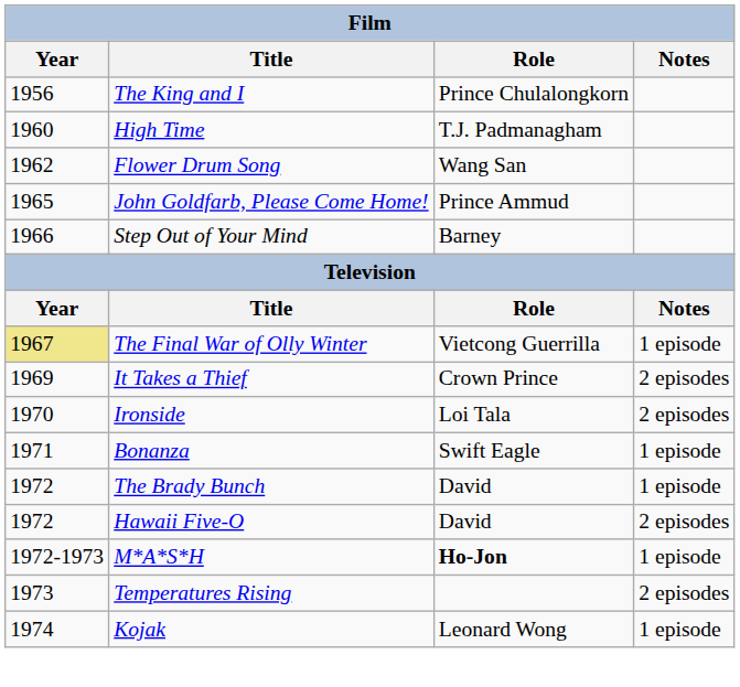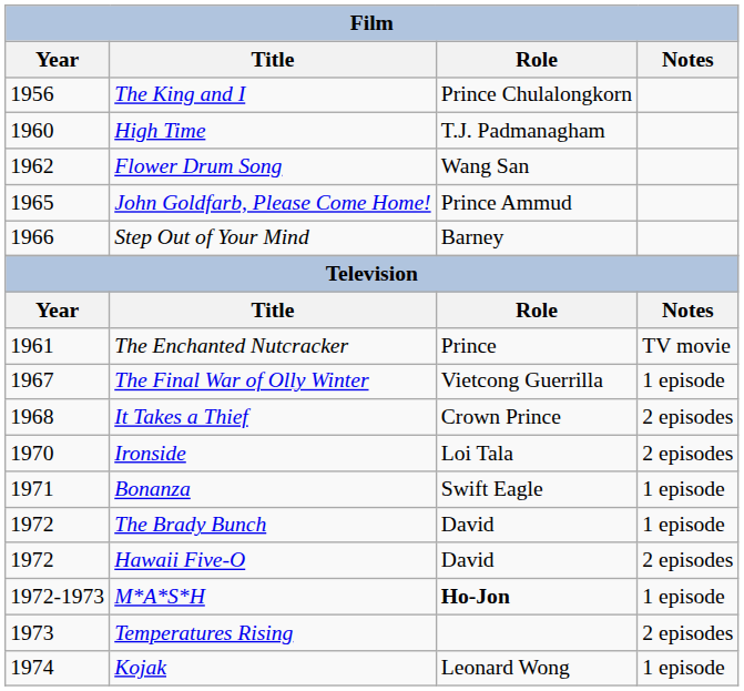 <table class="wikitable" style="font-size: 90%;">
 <tr>
 <th colspan="4" style="background: LightSteelBlue;">Film</th>
 </tr>
 <tr>
 <th>Year</th>
 <th>Title</th>
 <th>Role</th>
 <th>Notes</th>
 </tr>
 <tr>
 <td>1956</td>
 <td><em><a href='#'>The King and I</a></em></td>
 <td>Prince Chulalongkorn</td>
 <td></td>
 </tr>
 <tr>
 <td>1960</td>
 <td><em><a href='#'>High Time</a></em></td>
 <td>T.J. Padmanagham</td>
 <td></td>
 </tr>
 <tr>
 <td>1962</td>
 <td><em><a href='#'>Flower Drum Song</a></em></td>
 <td>Wang San</td>
 <td></td>
 </tr>
 <tr>
 <td>1965</td>
 <td><em><a href='#'>John Goldfarb, Please Come Home!</a></em></td>
 <td>Prince Ammud</td>
 <td></td>
 </tr>
 <tr>
 <td>1966</td>
 <td><em>Step Out of Your Mind</em></td>
 <td>Barney</td>
 <td></td>
 </tr>
 <tr>
 </tr>
 <tr>
 <th colspan="4" style="background: LightSteelBlue;">Television</th>
 </tr>
 <tr>
 <th>Year</th>
 <th>Title</th>
 <th>Role</th>
 <th>Notes</th>
 </tr>
 <tr>
-<td style="background: khaki;">1967</td>
+<td>1961</td>
+<td><em>The Enchanted Nutcracker</em></td>
+<td>Prince</td>
+<td>TV movie</td>
+</tr>
+<tr>
+<td>1967</td>
 <td><em><a href='#'>The Final War of Olly Winter</a></em></td>
 <td>Vietcong Guerrilla</td>
 <td>1 episode</td>
 </tr>
 <tr>
-<td>1969</td>
+<td>1968</td>
 <td><em><a href='#'>It Takes a Thief</a></em></td>
 <td>Crown Prince</td>
 <td>2 episodes</td>
 </tr>
 <tr>
 <td>1970</td>
 <td><em><a href='#'>Ironside</a></em></td>
 <td>Loi Tala</td>
 <td>2 episodes</td>
 </tr>
 <tr>
 <td>1971</td>
 <td><em><a href='#'>Bonanza</a></em></td>
 <td>Swift Eagle</td>
 <td>1 episode</td>
 </tr>
 <tr>
 <td>1972</td>
 <td><em><a href='#'>The Brady Bunch</a></em></td>
 <td>David</td>
 <td>1 episode</td>
 </tr>
 <tr>
 <td>1972</td>
 <td><em><a href='#'>Hawaii Five-O</a></em></td>
 <td>David</td>
 <td>2 episodes</td>
 </tr>
 <tr>
 <td>1972-1973</td>
 <td><em><a href='#'>M*A*S*H</a></em></td>
 <td><strong>Ho-Jon</strong></td>
 <td>1 episode</td>
 </tr>
 <tr>
 <td>1973</td>
 <td><em><a href='#'>Temperatures Rising</a></em></td>
 <td></td>
 <td>2 episodes</td>
 </tr>
 <tr>
 <td>1974</td>
 <td><em><a href='#'>Kojak</a></em></td>
 <td>Leonard Wong</td>
 <td>1 episode</td>
 </tr>
 </table>
